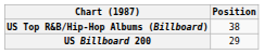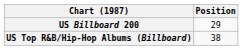 <table class="wikitable plainrowheaders" style="text-align:center">
 <tr>
 <th scope="col">Chart (1987)</th>
 <th scope="col">Position</th>
 </tr>
 <tr>
+<th scope="row">US <em>Billboard</em> 200</th>
+<td>29</td>
+</tr>
+<tr>
 <th scope="row">US Top R&B/Hip-Hop Albums (<em>Billboard</em>)</th>
 <td>38</td>
 </tr>
-<tr>
-<th scope="row">US <em>Billboard</em> 200</th>
-<td>29</td>
-</tr>
 </table>
